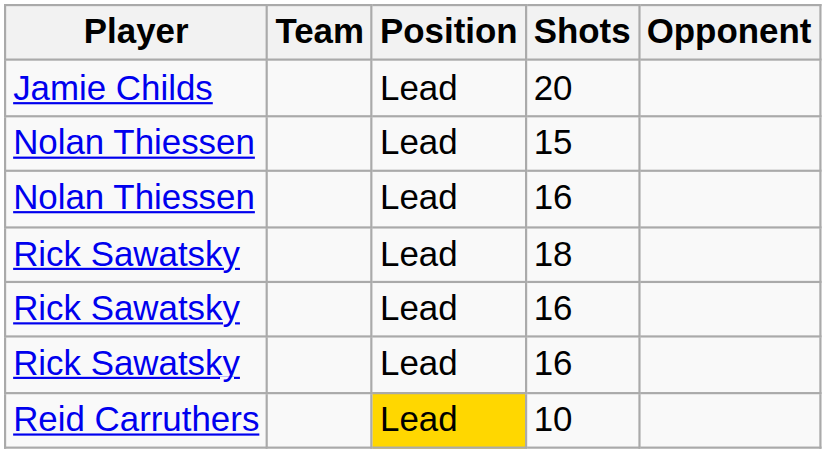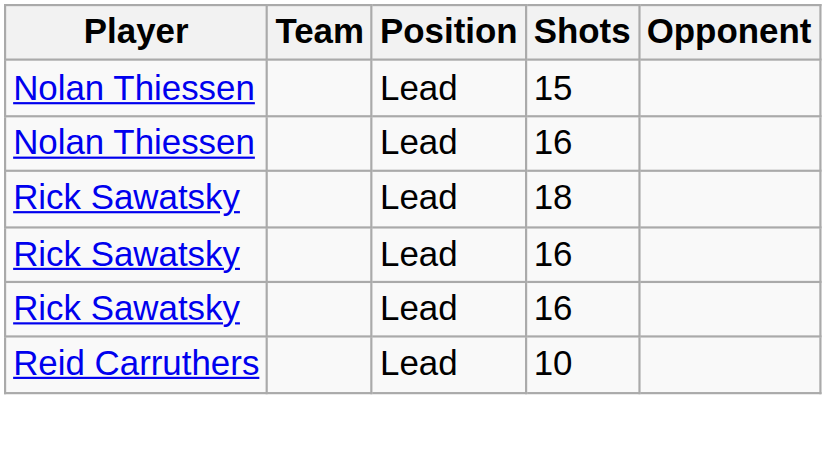 <table class="wikitable sortable" border="1">
 <tr>
 <th>Player</th>
 <th>Team</th>
 <th>Position</th>
 <th>Shots</th>
 <th>Opponent</th>
-</tr>
-<tr>
-<td><a href='#'>Jamie Childs</a></td>
-<td></td>
-<td>Lead</td>
-<td>20</td>
-<td></td>
 </tr>
 <tr>
 <td><a href='#'>Nolan Thiessen</a></td>
 <td></td>
 <td>Lead</td>
 <td>15</td>
 <td></td>
 </tr>
 <tr>
 <td><a href='#'>Nolan Thiessen</a></td>
 <td></td>
 <td>Lead</td>
 <td>16</td>
 <td></td>
 </tr>
 <tr>
 <td><a href='#'>Rick Sawatsky</a></td>
 <td></td>
 <td>Lead</td>
 <td>18</td>
 <td></td>
 </tr>
 <tr>
 <td><a href='#'>Rick Sawatsky</a></td>
 <td></td>
 <td>Lead</td>
 <td>16</td>
 <td></td>
 </tr>
 <tr>
 <td><a href='#'>Rick Sawatsky</a></td>
 <td></td>
 <td>Lead</td>
 <td>16</td>
 <td></td>
 </tr>
 <tr>
 <td><a href='#'>Reid Carruthers</a></td>
 <td></td>
-<td style="background: gold;">Lead</td>
+<td>Lead</td>
 <td>10</td>
 <td></td>
 </tr>
 </table>
